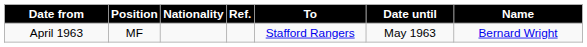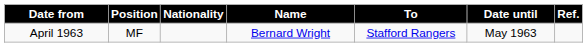 <table class="wikitable" style="text-align:center; font-size:90%; ">
 <tr>
 <th style="background:#000000; color:white; width:120px;">Date from</th>
 <th style="background:#000000; color:white; width:50px;">Position</th>
 <th style="background:#000000; color:white; width:50px;">Nationality</th>
-<th style="background:#000000; color:white; width:25px;">Ref.</th>
+<th style="background:#000000; color:white; width:150px;">Name</th>
 <th style="background:#000000; color:white; width:130px;">To</th>
 <th style="background:#000000; color:white; width:100px;">Date until</th>
-<th style="background:#000000; color:white; width:150px;">Name</th>
+<th style="background:#000000; color:white; width:25px;">Ref.</th>
 </tr>
 <tr>
 <td>April 1963</td>
 <td>MF</td>
 <td></td>
-<td></td>
+<td><a href='#'>Bernard Wright</a></td>
 <td><a href='#'>Stafford Rangers</a></td>
 <td>May 1963</td>
-<td><a href='#'>Bernard Wright</a></td>
+<td></td>
 </tr>
 </table>
